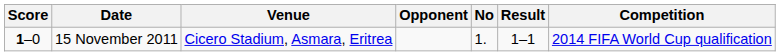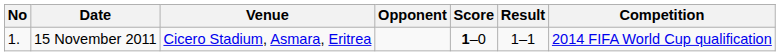 <table class="wikitable" style="font-size:100%;">
 <tr>
-<th>Score</th>
+<th>No</th>
 <th>Date</th>
 <th>Venue</th>
 <th>Opponent</th>
-<th>No</th>
+<th>Score</th>
 <th>Result</th>
 <th>Competition</th>
 </tr>
 <tr>
-<td align=center><strong>1</strong>–0</td>
+<td>1.</td>
 <td>15 November 2011</td>
 <td><a href='#'>Cicero Stadium</a>, <a href='#'>Asmara</a>, <a href='#'>Eritrea</a></td>
 <td></td>
-<td>1.</td>
+<td align=center><strong>1</strong>–0</td>
 <td align=center>1–1</td>
 <td><a href='#'>2014 FIFA World Cup qualification</a></td>
 </tr>
 </table>
